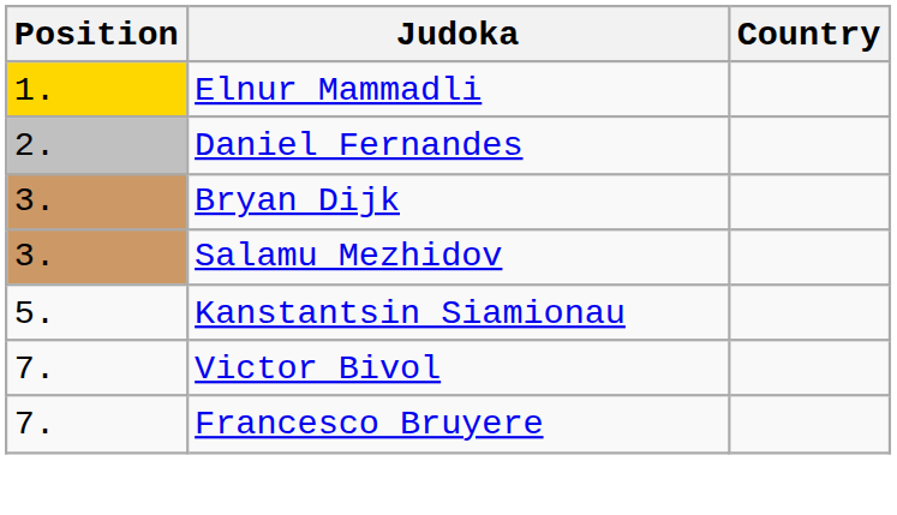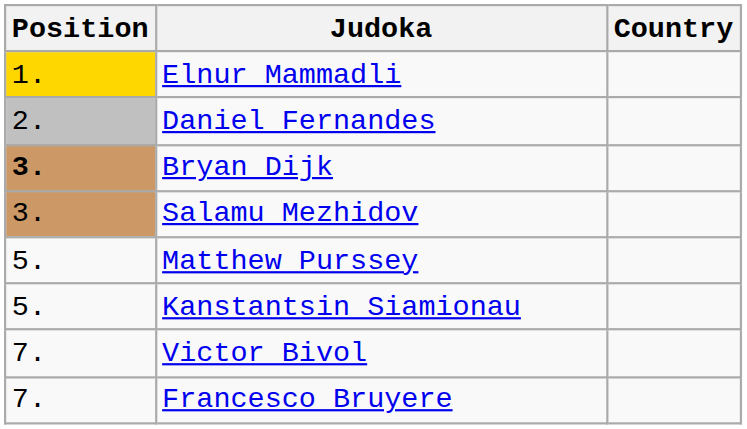 <table class=wikitable>
 <tr>
 <th width=10>Position</th>
 <th width=200>Judoka</th>
 <th width=10>Country</th>
 </tr>
 <tr>
 <td bgcolor=gold>1.</td>
 <td><a href='#'>Elnur Mammadli</a></td>
 <td></td>
 </tr>
 <tr>
 <td bgcolor="silver">2.</td>
 <td><a href='#'>Daniel Fernandes</a></td>
 <td></td>
 </tr>
 <tr>
-<td bgcolor="CC9966">3.</td>
+<td bgcolor="CC9966"><strong>3.</strong></td>
 <td><a href='#'>Bryan Dijk</a></td>
 <td></td>
 </tr>
 <tr>
 <td bgcolor="CC9966">3.</td>
 <td><a href='#'>Salamu Mezhidov</a></td>
+<td></td>
+</tr>
+<tr>
+<td>5.</td>
+<td><a href='#'>Matthew Purssey</a></td>
 <td></td>
 </tr>
 <tr>
 <td>5.</td>
 <td><a href='#'>Kanstantsin Siamionau</a></td>
 <td></td>
 </tr>
 <tr>
 <td>7.</td>
 <td><a href='#'>Victor Bivol</a></td>
 <td></td>
 </tr>
 <tr>
 <td>7.</td>
 <td><a href='#'>Francesco Bruyere</a></td>
 <td></td>
 </tr>
 </table>
